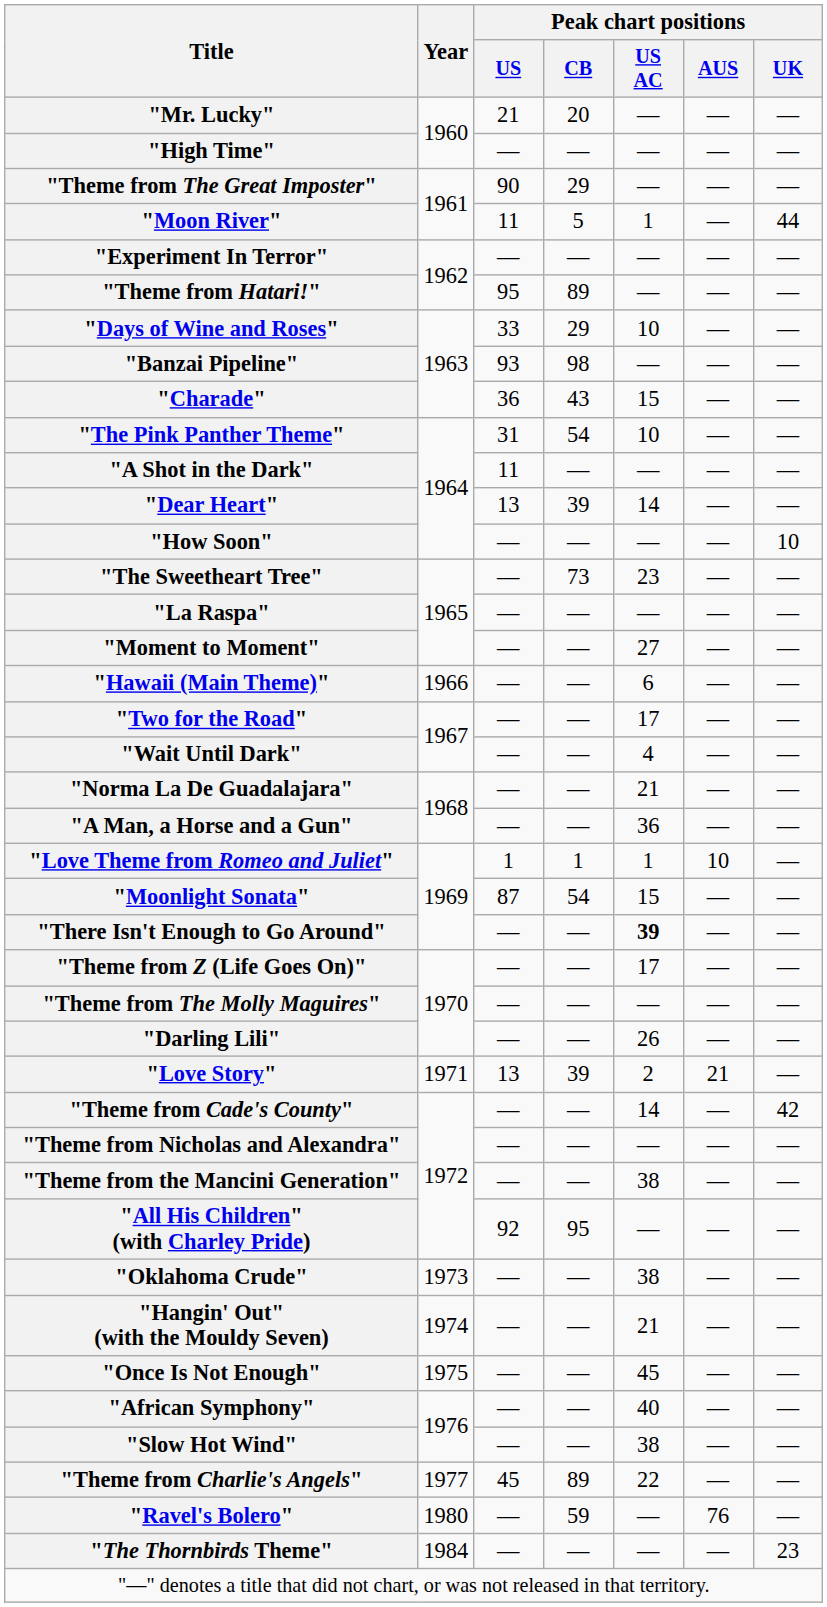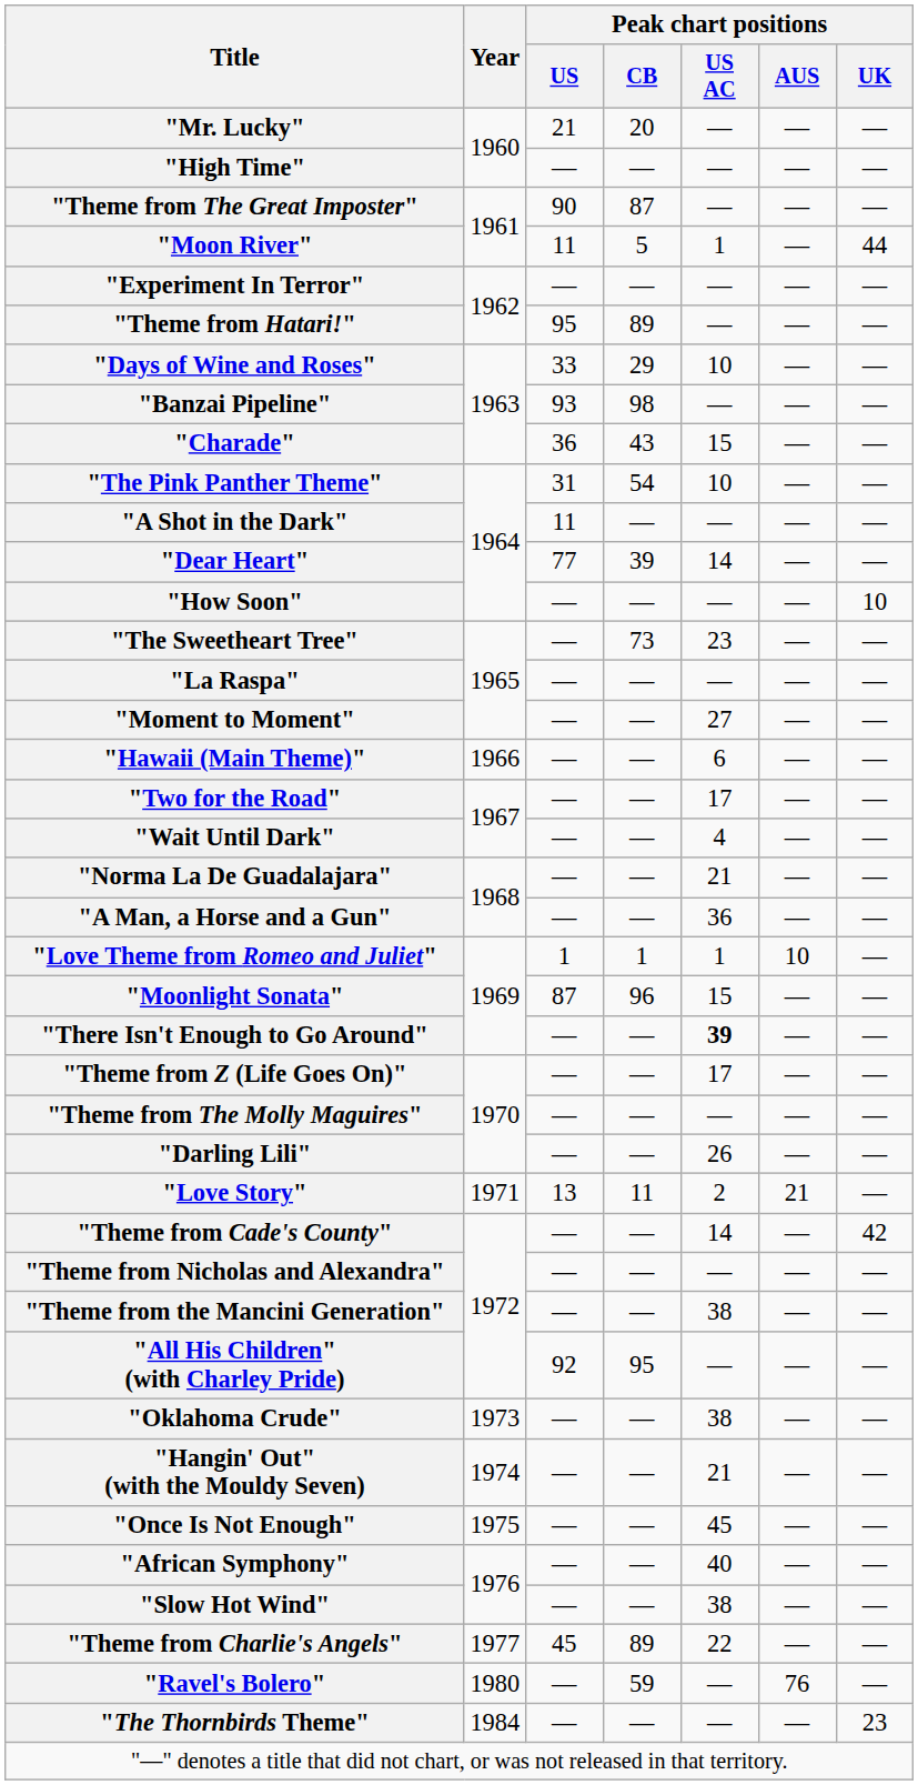 <table class="wikitable plainrowheaders" style="text-align:center;" border="1">
 <tr>
 <th scope="col" rowspan="2" style="width:18em;">Title</th>
 <th scope="col" rowspan="2">Year</th>
 <th scope="col" colspan="5">Peak chart positions</th>
 </tr>
 <tr>
 <th scope="col" style="width:3em;font-size:90%;"><a href='#'>US</a></th>
 <th scope="col" style="width:3em;font-size:90%;"><a href='#'>CB</a></th>
 <th scope="col" style="width:3em;font-size:90%;"><a href='#'>US<br>AC</a></th>
 <th scope="col" style="width:3em;font-size:90%;"><a href='#'>AUS</a></th>
 <th scope="col" style="width:3em;font-size:90%;"><a href='#'>UK</a></th>
 </tr>
 <tr>
 <th scope="row">"Mr. Lucky"</th>
 <td rowspan="2">1960</td>
 <td>21</td>
 <td>20</td>
 <td>—</td>
 <td>—</td>
 <td>—</td>
 </tr>
 <tr>
 <th scope="row">"High Time"</th>
 <td>—</td>
 <td>—</td>
 <td>—</td>
 <td>—</td>
 <td>—</td>
 </tr>
 <tr>
 <th scope="row">"Theme from <em>The Great Imposter</em>"</th>
 <td rowspan="2">1961</td>
 <td>90</td>
-<td>29</td>
+<td>87</td>
 <td>—</td>
 <td>—</td>
 <td>—</td>
 </tr>
 <tr>
 <th scope="row">"<a href='#'>Moon River</a>"</th>
 <td>11</td>
 <td>5</td>
 <td>1</td>
 <td>—</td>
 <td>44</td>
 </tr>
 <tr>
 <th scope="row">"Experiment In Terror"</th>
 <td rowspan="2">1962</td>
 <td>—</td>
 <td>—</td>
 <td>—</td>
 <td>—</td>
 <td>—</td>
 </tr>
 <tr>
 <th scope="row">"Theme from <em>Hatari!</em>"</th>
 <td>95</td>
 <td>89</td>
 <td>—</td>
 <td>—</td>
 <td>—</td>
 </tr>
 <tr>
 <th scope="row">"<a href='#'>Days of Wine and Roses</a>"</th>
 <td rowspan="3">1963</td>
 <td>33</td>
 <td>29</td>
 <td>10</td>
 <td>—</td>
 <td>—</td>
 </tr>
 <tr>
 <th scope="row">"Banzai Pipeline"</th>
 <td>93</td>
 <td>98</td>
 <td>—</td>
 <td>—</td>
 <td>—</td>
 </tr>
 <tr>
 <th scope="row">"<a href='#'>Charade</a>"</th>
 <td>36</td>
 <td>43</td>
 <td>15</td>
 <td>—</td>
 <td>—</td>
 </tr>
 <tr>
 <th scope="row">"<a href='#'>The Pink Panther Theme</a>"</th>
 <td rowspan="4">1964</td>
 <td>31</td>
 <td>54</td>
 <td>10</td>
 <td>—</td>
 <td>—</td>
 </tr>
 <tr>
 <th scope="row">"A Shot in the Dark"</th>
 <td>11</td>
 <td>—</td>
 <td>—</td>
 <td>—</td>
 <td>—</td>
 </tr>
 <tr>
 <th scope="row">"<a href='#'>Dear Heart</a>"</th>
-<td>13</td>
+<td>77</td>
 <td>39</td>
 <td>14</td>
 <td>—</td>
 <td>—</td>
 </tr>
 <tr>
 <th scope="row">"How Soon"</th>
 <td>—</td>
 <td>—</td>
 <td>—</td>
 <td>—</td>
 <td>10</td>
 </tr>
 <tr>
 <th scope="row">"The Sweetheart Tree"</th>
 <td rowspan="3">1965</td>
 <td>—</td>
 <td>73</td>
 <td>23</td>
 <td>—</td>
 <td>—</td>
 </tr>
 <tr>
 <th scope="row">"La Raspa"</th>
 <td>—</td>
 <td>—</td>
 <td>—</td>
 <td>—</td>
 <td>—</td>
 </tr>
 <tr>
 <th scope="row">"Moment to Moment"</th>
 <td>—</td>
 <td>—</td>
 <td>27</td>
 <td>—</td>
 <td>—</td>
 </tr>
 <tr>
 <th scope="row">"<a href='#'>Hawaii (Main Theme)</a>"</th>
 <td>1966</td>
 <td>—</td>
 <td>—</td>
 <td>6</td>
 <td>—</td>
 <td>—</td>
 </tr>
 <tr>
 <th scope="row">"<a href='#'>Two for the Road</a>"</th>
 <td rowspan="2">1967</td>
 <td>—</td>
 <td>—</td>
 <td>17</td>
 <td>—</td>
 <td>—</td>
 </tr>
 <tr>
 <th scope="row">"Wait Until Dark"</th>
 <td>—</td>
 <td>—</td>
 <td>4</td>
 <td>—</td>
 <td>—</td>
 </tr>
 <tr>
 <th scope="row">"Norma La De Guadalajara"</th>
 <td rowspan="2">1968</td>
 <td>—</td>
 <td>—</td>
 <td>21</td>
 <td>—</td>
 <td>—</td>
 </tr>
 <tr>
 <th scope="row">"A Man, a Horse and a Gun"</th>
 <td>—</td>
 <td>—</td>
 <td>36</td>
 <td>—</td>
 <td>—</td>
 </tr>
 <tr>
 <th scope="row">"<a href='#'>Love Theme from <em>Romeo and Juliet</em></a>"</th>
 <td rowspan="3">1969</td>
 <td>1</td>
 <td>1</td>
 <td>1</td>
 <td>10</td>
 <td>—</td>
 </tr>
 <tr>
 <th scope="row">"<a href='#'>Moonlight Sonata</a>"</th>
 <td>87</td>
-<td>54</td>
+<td>96</td>
 <td>15</td>
 <td>—</td>
 <td>—</td>
 </tr>
 <tr>
 <th scope="row">"There Isn't Enough to Go Around"</th>
 <td>—</td>
 <td>—</td>
 <td><strong>39</strong></td>
 <td>—</td>
 <td>—</td>
 </tr>
 <tr>
 <th scope="row">"Theme from <em>Z</em> (Life Goes On)"</th>
 <td rowspan="3">1970</td>
 <td>—</td>
 <td>—</td>
 <td>17</td>
 <td>—</td>
 <td>—</td>
 </tr>
 <tr>
 <th scope="row">"Theme from <em>The Molly Maguires</em>"</th>
 <td>—</td>
 <td>—</td>
 <td>—</td>
 <td>—</td>
 <td>—</td>
 </tr>
 <tr>
 <th scope="row">"Darling Lili"</th>
 <td>—</td>
 <td>—</td>
 <td>26</td>
 <td>—</td>
 <td>—</td>
 </tr>
 <tr>
 <th scope="row">"<a href='#'>Love Story</a>"</th>
 <td>1971</td>
 <td>13</td>
-<td>39</td>
+<td>11</td>
 <td>2</td>
 <td>21</td>
 <td>—</td>
 </tr>
 <tr>
 <th scope="row">"Theme from <em>Cade's County</em>"</th>
 <td rowspan="4">1972</td>
 <td>—</td>
 <td>—</td>
 <td>14</td>
 <td>—</td>
 <td>42</td>
 </tr>
 <tr>
 <th scope="row">"Theme from Nicholas and Alexandra"</th>
 <td>—</td>
 <td>—</td>
 <td>—</td>
 <td>—</td>
 <td>—</td>
 </tr>
 <tr>
 <th scope="row">"Theme from the Mancini Generation"</th>
 <td>—</td>
 <td>—</td>
 <td>38</td>
 <td>—</td>
 <td>—</td>
 </tr>
 <tr>
 <th scope="row">"<a href='#'>All His Children</a>"<br><span>(with <a href='#'>Charley Pride</a>)</span></th>
 <td>92</td>
 <td>95</td>
 <td>—</td>
 <td>—</td>
 <td>—</td>
 </tr>
 <tr>
 <th scope="row">"Oklahoma Crude"</th>
 <td>1973</td>
 <td>—</td>
 <td>—</td>
 <td>38</td>
 <td>—</td>
 <td>—</td>
 </tr>
 <tr>
 <th scope="row">"Hangin' Out"<br><span>(with the Mouldy Seven)</span></th>
 <td>1974</td>
 <td>—</td>
 <td>—</td>
 <td>21</td>
 <td>—</td>
 <td>—</td>
 </tr>
 <tr>
 <th scope="row">"Once Is Not Enough"</th>
 <td>1975</td>
 <td>—</td>
 <td>—</td>
 <td>45</td>
 <td>—</td>
 <td>—</td>
 </tr>
 <tr>
 <th scope="row">"African Symphony"</th>
 <td rowspan="2">1976</td>
 <td>—</td>
 <td>—</td>
 <td>40</td>
 <td>—</td>
 <td>—</td>
 </tr>
 <tr>
 <th scope="row">"Slow Hot Wind"</th>
 <td>—</td>
 <td>—</td>
 <td>38</td>
 <td>—</td>
 <td>—</td>
 </tr>
 <tr>
 <th scope="row">"Theme from <em>Charlie's Angels</em>"</th>
 <td>1977</td>
 <td>45</td>
 <td>89</td>
 <td>22</td>
 <td>—</td>
 <td>—</td>
 </tr>
 <tr>
 <th scope="row">"<a href='#'>Ravel's Bolero</a>"</th>
 <td>1980</td>
 <td>—</td>
 <td>59</td>
 <td>—</td>
 <td>76</td>
 <td>—</td>
 </tr>
 <tr>
 <th scope="row">"<em>The Thornbirds</em> Theme"</th>
 <td>1984</td>
 <td>—</td>
 <td>—</td>
 <td>—</td>
 <td>—</td>
 <td>23</td>
 </tr>
 <tr>
 <td colspan="7" style="font-size:90%">"—" denotes a title that did not chart, or was not released in that territory.</td>
 </tr>
 </table>
